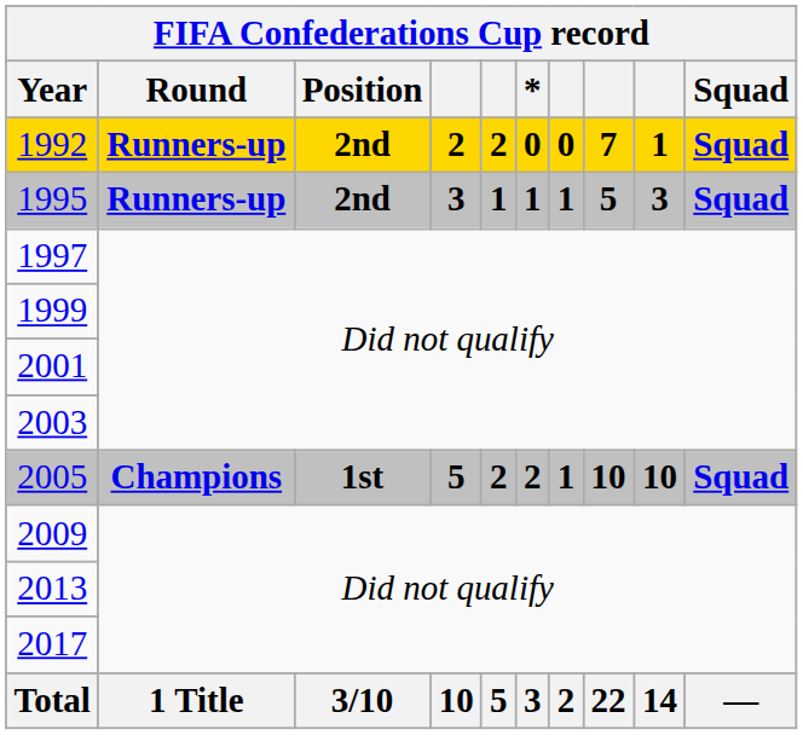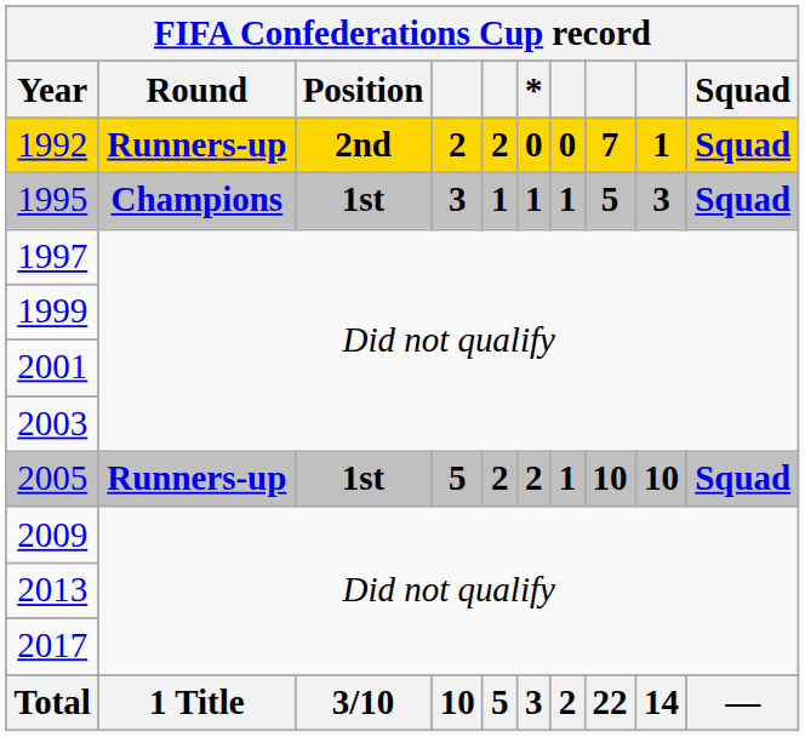 <table class="wikitable" style="text-align: center;">
 <tr>
 <th colspan=10><a href='#'>FIFA Confederations Cup</a> record</th>
 </tr>
 <tr>
 <th>Year</th>
 <th>Round</th>
 <th>Position</th>
 <th></th>
 <th></th>
 <th>*</th>
 <th></th>
 <th></th>
 <th></th>
 <th>Squad</th>
 </tr>
 <tr align=center bgcolor=Gold>
 <td> <a href='#'>1992</a></td>
 <td><strong><a href='#'>Runners-up</a></strong></td>
 <td><strong>2nd</strong></td>
 <td><strong>2</strong></td>
 <td><strong>2</strong></td>
 <td><strong>0</strong></td>
 <td><strong>0</strong></td>
 <td><strong>7</strong></td>
 <td><strong>1</strong></td>
 <td><strong><a href='#'>Squad</a></strong></td>
 </tr>
 <tr align=center bgcolor=silver>
 <td> <a href='#'>1995</a></td>
-<td><strong><a href='#'>Runners-up</a></strong></td>
-<td><strong>2nd</strong></td>
+<td><strong><a href='#'>Champions</a></strong></td>
+<td><strong>1st</strong></td>
 <td><strong>3</strong></td>
 <td><strong>1</strong></td>
 <td><strong>1</strong></td>
 <td><strong>1</strong></td>
 <td><strong>5</strong></td>
 <td><strong>3</strong></td>
 <td><strong><a href='#'>Squad</a></strong></td>
 </tr>
 <tr align=center bgcolor=#f9f9f9>
 <td> <a href='#'>1997</a></td>
 <td colspan=9 rowspan=4><em>Did not qualify</em></td>
 </tr>
 <tr align=center bgcolor=#f9f9f9>
 <td> <a href='#'>1999</a></td>
 </tr>
 <tr align=center bgcolor=#f9f9f9>
 <td>  <a href='#'>2001</a></td>
 </tr>
 <tr align=center bgcolor=#f9f9f9>
 <td> <a href='#'>2003</a></td>
 </tr>
 <tr align=center bgcolor=silver>
 <td> <a href='#'>2005</a></td>
-<td><strong><a href='#'>Champions</a></strong></td>
+<td><strong><a href='#'>Runners-up</a></strong></td>
 <td><strong>1st</strong></td>
 <td><strong>5</strong></td>
 <td><strong>2</strong></td>
 <td><strong>2</strong></td>
 <td><strong>1</strong></td>
 <td><strong>10</strong></td>
 <td><strong>10</strong></td>
 <td><strong><a href='#'>Squad</a></strong></td>
 </tr>
 <tr align=center bgcolor=#f9f9f9>
 <td> <a href='#'>2009</a></td>
 <td colspan=9 rowspan=3><em>Did not qualify</em></td>
 </tr>
 <tr align=center bgcolor=#f9f9f9>
 <td> <a href='#'>2013</a></td>
 </tr>
 <tr align=center bgcolor=#f9f9f9>
 <td> <a href='#'>2017</a></td>
 </tr>
 <tr class="sortbottom" align=center bgcolor=#f9f9f9>
 <th>Total</th>
 <th>1 Title</th>
 <th>3/10</th>
 <th>10</th>
 <th>5</th>
 <th>3</th>
 <th>2</th>
 <th>22</th>
 <th>14</th>
 <th>—</th>
 </tr>
 </table>
